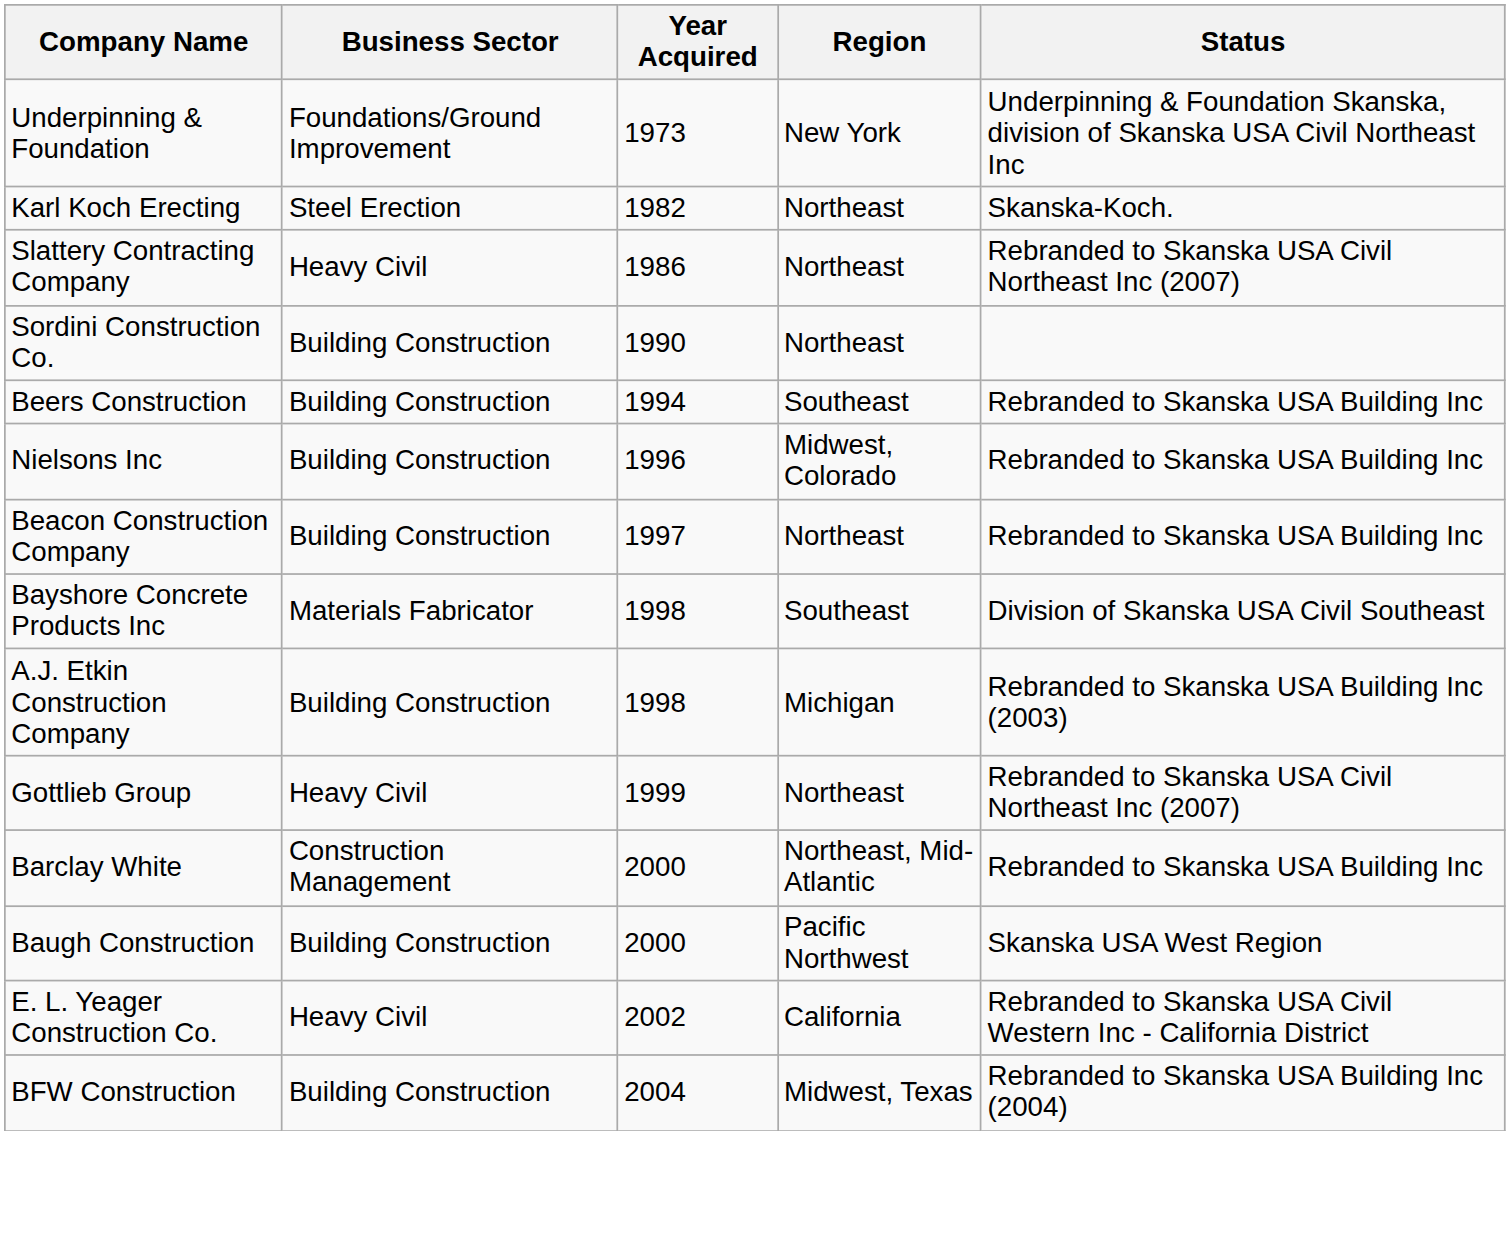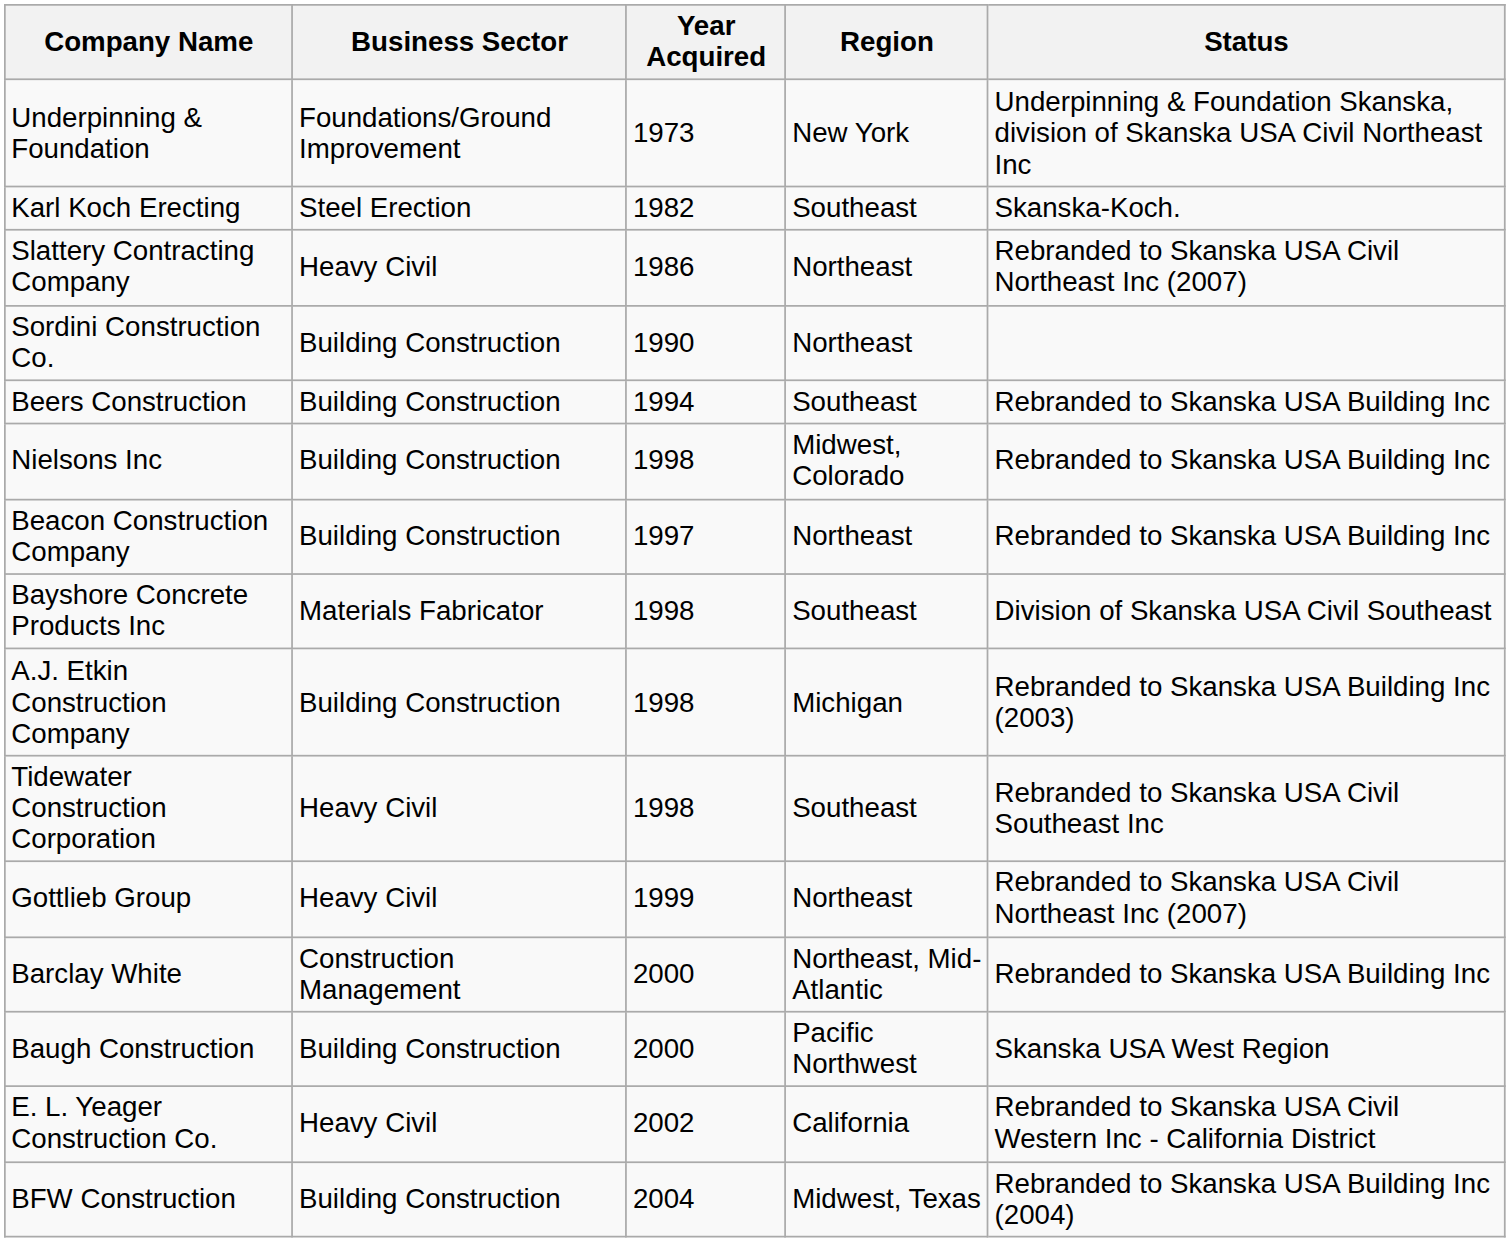 <table class="wikitable">
 <tr>
 <th>Company Name</th>
 <th>Business Sector</th>
 <th>Year Acquired</th>
 <th>Region</th>
 <th>Status</th>
 </tr>
 <tr>
 <td>Underpinning & Foundation</td>
 <td>Foundations/Ground Improvement</td>
 <td>1973</td>
 <td>New York</td>
 <td>Underpinning & Foundation Skanska, division of Skanska USA Civil Northeast Inc</td>
 </tr>
 <tr>
 <td>Karl Koch Erecting</td>
 <td>Steel Erection</td>
 <td>1982</td>
-<td>Northeast</td>
+<td>Southeast</td>
 <td>Skanska-Koch.</td>
 </tr>
 <tr>
 <td>Slattery Contracting Company</td>
 <td>Heavy Civil</td>
 <td>1986</td>
 <td>Northeast</td>
 <td>Rebranded to Skanska USA Civil Northeast Inc (2007)</td>
 </tr>
 <tr>
 <td>Sordini Construction Co.</td>
 <td>Building Construction</td>
 <td>1990</td>
 <td>Northeast</td>
 <td></td>
 </tr>
 <tr>
 <td>Beers Construction</td>
 <td>Building Construction</td>
 <td>1994</td>
 <td>Southeast</td>
 <td>Rebranded to Skanska USA Building Inc</td>
 </tr>
 <tr>
 <td>Nielsons Inc</td>
 <td>Building Construction</td>
-<td>1996</td>
+<td>1998</td>
 <td>Midwest, Colorado</td>
 <td>Rebranded to Skanska USA Building Inc</td>
 </tr>
 <tr>
 <td>Beacon Construction Company</td>
 <td>Building Construction</td>
 <td>1997</td>
 <td>Northeast</td>
 <td>Rebranded to Skanska USA Building Inc</td>
 </tr>
 <tr>
 <td>Bayshore Concrete Products Inc</td>
 <td>Materials Fabricator</td>
 <td>1998</td>
 <td>Southeast</td>
 <td>Division of Skanska USA Civil Southeast</td>
 </tr>
 <tr>
 <td>A.J. Etkin Construction Company</td>
 <td>Building Construction</td>
 <td>1998</td>
 <td>Michigan</td>
 <td>Rebranded to Skanska USA Building Inc (2003)</td>
+</tr>
+<tr>
+<td>Tidewater Construction Corporation</td>
+<td>Heavy Civil</td>
+<td>1998</td>
+<td>Southeast</td>
+<td>Rebranded to Skanska USA Civil Southeast Inc</td>
 </tr>
 <tr>
 <td>Gottlieb Group</td>
 <td>Heavy Civil</td>
 <td>1999</td>
 <td>Northeast</td>
 <td>Rebranded to Skanska USA Civil Northeast Inc (2007)</td>
 </tr>
 <tr>
 <td>Barclay White</td>
 <td>Construction Management</td>
 <td>2000</td>
 <td>Northeast, Mid-Atlantic</td>
 <td>Rebranded to Skanska USA Building Inc</td>
 </tr>
 <tr>
 <td>Baugh Construction</td>
 <td>Building Construction</td>
 <td>2000</td>
 <td>Pacific Northwest</td>
 <td>Skanska USA West Region</td>
 </tr>
 <tr>
 <td>E. L. Yeager Construction Co.</td>
 <td>Heavy Civil</td>
 <td>2002</td>
 <td>California</td>
 <td>Rebranded to Skanska USA Civil Western Inc - California District</td>
 </tr>
 <tr>
 <td>BFW Construction</td>
 <td>Building Construction</td>
 <td>2004</td>
 <td>Midwest, Texas</td>
 <td>Rebranded to Skanska USA Building Inc (2004)</td>
 </tr>
 </table>
